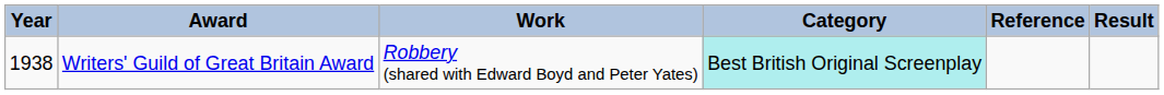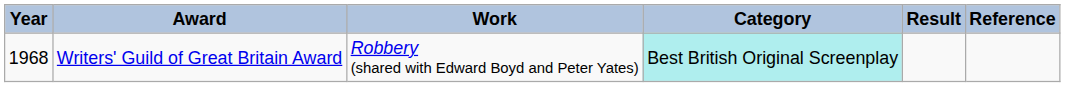 <table class="wikitable" style="font-size:90%">
 <tr style="text-align:center;">
 <th style="background:#B0C4DE;">Year</th>
 <th style="background:#B0C4DE;">Award</th>
 <th style="background:#B0C4DE;">Work</th>
 <th style="background:#B0C4DE;">Category</th>
+<th style="background:#B0C4DE;">Result</th>
 <th style="background:#B0C4DE;">Reference</th>
-<th style="background:#B0C4DE;">Result</th>
 </tr>
 <tr>
-<td>1938</td>
+<td>1968</td>
 <td><a href='#'>Writers' Guild of Great Britain Award</a></td>
 <td><em><a href='#'>Robbery</a></em><br><small>(shared with Edward Boyd and Peter Yates)</small></td>
 <td style="background: paleturquoise;">Best British Original Screenplay</td>
 <td></td>
 <td></td>
 </tr>
 </table>
